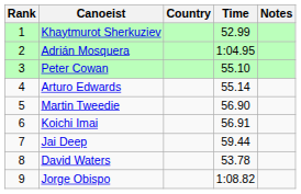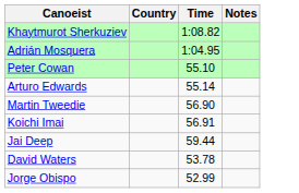 <table class="wikitable" style="text-align:center">
 <tr>
-<th>Rank</th>
 <th>Canoeist</th>
 <th>Country</th>
 <th>Time</th>
 <th>Notes</th>
 </tr>
 <tr bgcolor=bbffbb>
-<td>1</td>
 <td align="left"><a href='#'>Khaytmurot Sherkuziev</a></td>
 <td align="left"></td>
-<td>52.99</td>
+<td>1:08.82</td>
 <td></td>
 </tr>
 <tr bgcolor=bbffbb>
-<td>2</td>
 <td align="left"><a href='#'>Adrián Mosquera</a></td>
 <td align="left"></td>
 <td>1:04.95</td>
 <td></td>
 </tr>
 <tr bgcolor=bbffbb>
-<td>3</td>
 <td align="left"><a href='#'>Peter Cowan</a></td>
 <td align="left"></td>
 <td>55.10</td>
 <td></td>
 </tr>
 <tr>
-<td>4</td>
 <td align="left"><a href='#'>Arturo Edwards</a></td>
 <td align="left"></td>
 <td>55.14</td>
 <td></td>
 </tr>
 <tr>
-<td>5</td>
 <td align="left"><a href='#'>Martin Tweedie</a></td>
 <td align="left"></td>
 <td>56.90</td>
 <td></td>
 </tr>
 <tr>
-<td>6</td>
 <td align="left"><a href='#'>Koichi Imai</a></td>
 <td align="left"></td>
 <td>56.91</td>
 <td></td>
 </tr>
 <tr>
-<td>7</td>
 <td align="left"><a href='#'>Jai Deep</a></td>
 <td align="left"></td>
 <td>59.44</td>
 <td></td>
 </tr>
 <tr>
-<td>8</td>
 <td align="left"><a href='#'>David Waters</a></td>
 <td align="left"></td>
 <td>53.78</td>
 <td></td>
 </tr>
 <tr>
-<td>9</td>
 <td align="left"><a href='#'>Jorge Obispo</a></td>
 <td align="left"></td>
-<td>1:08.82</td>
+<td>52.99</td>
 <td></td>
 </tr>
 </table>
